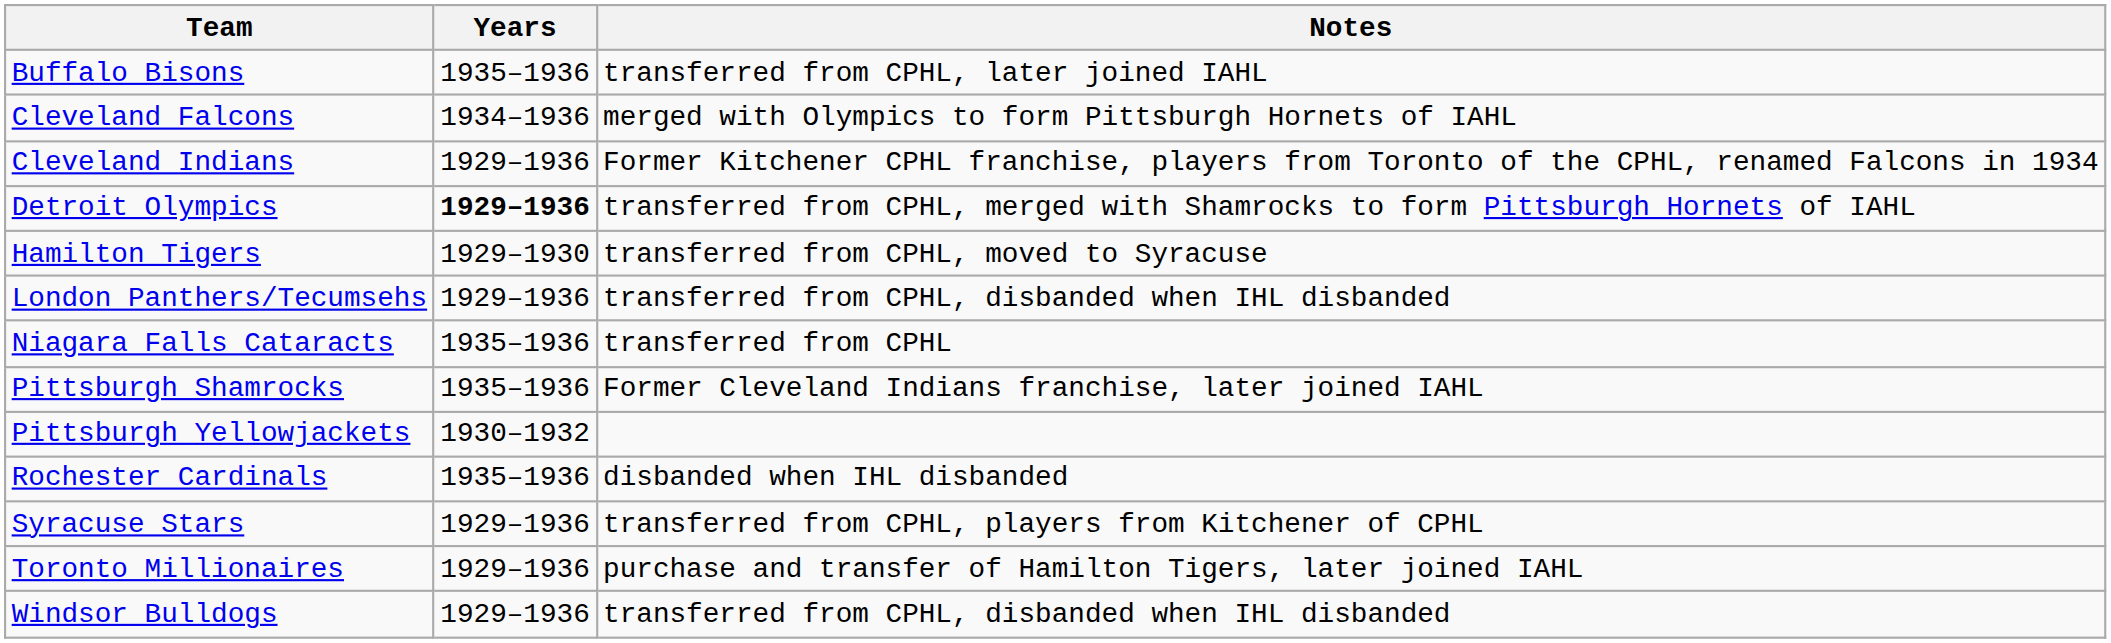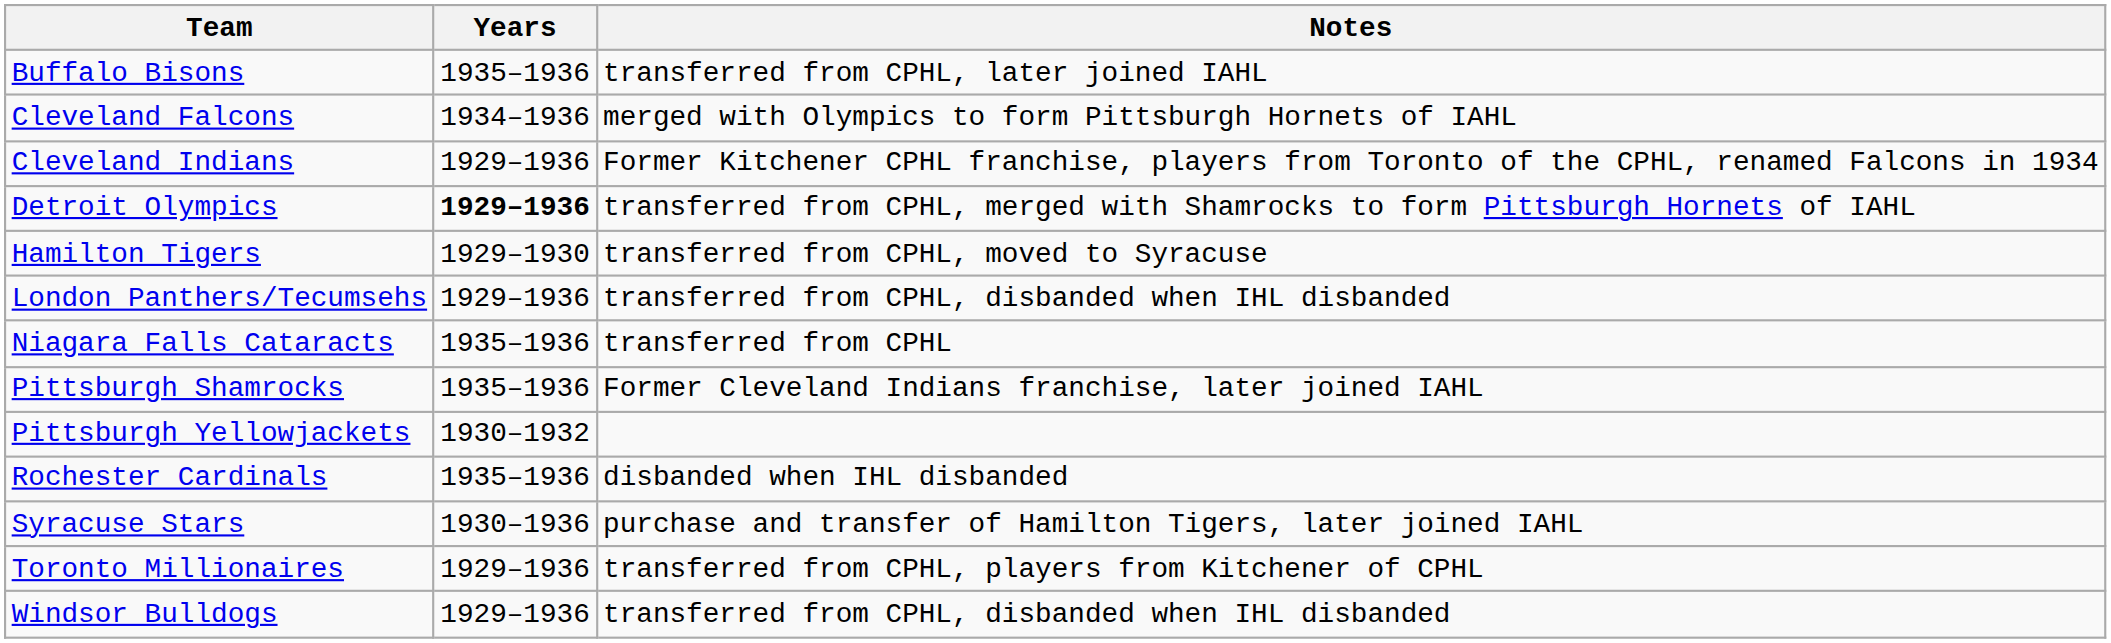 <table class="wikitable sortable">
 <tr>
 <th>Team</th>
 <th>Years</th>
 <th>Notes</th>
 </tr>
 <tr>
 <td><a href='#'>Buffalo Bisons</a></td>
 <td>1935–1936</td>
 <td>transferred from CPHL, later joined IAHL</td>
 </tr>
 <tr>
 <td><a href='#'>Cleveland Falcons</a></td>
 <td>1934–1936</td>
 <td>merged with Olympics to form Pittsburgh Hornets of IAHL</td>
 </tr>
 <tr>
 <td><a href='#'>Cleveland Indians</a></td>
 <td>1929–1936</td>
 <td>Former Kitchener CPHL franchise, players from Toronto of the CPHL, renamed Falcons in 1934</td>
 </tr>
 <tr>
 <td><a href='#'>Detroit Olympics</a></td>
 <td><strong>1929–1936</strong></td>
 <td>transferred from CPHL, merged with Shamrocks to form <a href='#'>Pittsburgh Hornets</a> of IAHL</td>
 </tr>
 <tr>
 <td><a href='#'>Hamilton Tigers</a></td>
 <td>1929–1930</td>
 <td>transferred from CPHL, moved to Syracuse</td>
 </tr>
 <tr>
 <td><a href='#'>London Panthers/Tecumsehs</a></td>
 <td>1929–1936</td>
 <td>transferred from CPHL, disbanded when IHL disbanded</td>
 </tr>
 <tr>
 <td><a href='#'>Niagara Falls Cataracts</a></td>
 <td>1935–1936</td>
 <td>transferred from CPHL</td>
 </tr>
 <tr>
 <td><a href='#'>Pittsburgh Shamrocks</a></td>
 <td>1935–1936</td>
 <td>Former Cleveland Indians franchise, later joined IAHL</td>
 </tr>
 <tr>
 <td><a href='#'>Pittsburgh Yellowjackets</a></td>
 <td>1930–1932</td>
 <td></td>
 </tr>
 <tr>
 <td><a href='#'>Rochester Cardinals</a></td>
 <td>1935–1936</td>
 <td>disbanded when IHL disbanded</td>
 </tr>
 <tr>
 <td><a href='#'>Syracuse Stars</a></td>
-<td>1929–1936</td>
-<td>transferred from CPHL, players from Kitchener of CPHL</td>
+<td>1930–1936</td>
+<td>purchase and transfer of Hamilton Tigers, later joined IAHL</td>
 </tr>
 <tr>
 <td><a href='#'>Toronto Millionaires</a></td>
 <td>1929–1936</td>
-<td>purchase and transfer of Hamilton Tigers, later joined IAHL</td>
+<td>transferred from CPHL, players from Kitchener of CPHL</td>
 </tr>
 <tr>
 <td><a href='#'>Windsor Bulldogs</a></td>
 <td>1929–1936</td>
 <td>transferred from CPHL, disbanded when IHL disbanded</td>
 </tr>
 </table>
